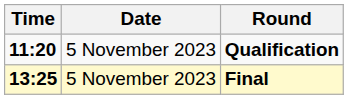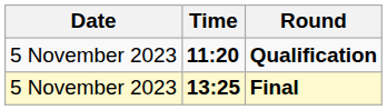 <table class="wikitable">
 <tr>
+<th>Date</th>
 <th>Time</th>
-<th>Date</th>
 <th>Round</th>
 </tr>
 <tr>
+<td>5 November 2023</td>
 <td><strong>11:20</strong></td>
-<td>5 November 2023</td>
 <td><strong>Qualification</strong></td>
 </tr>
 <tr style=background:lemonchiffon>
+<td>5 November 2023</td>
 <td><strong>13:25</strong></td>
-<td>5 November 2023</td>
 <td><strong>Final</strong></td>
 </tr>
 </table>
